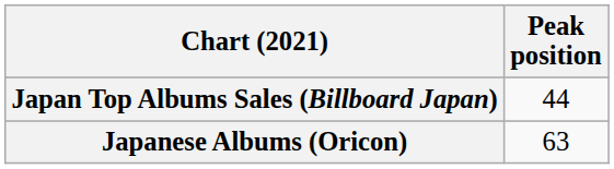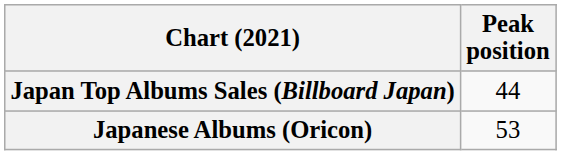 <table class="wikitable sortable plainrowheaders" style="text-align:center">
 <tr>
 <th scope="col">Chart (2021)</th>
 <th scope="col">Peak<br>position</th>
 </tr>
 <tr>
 <th scope="row">Japan Top Albums Sales (<em>Billboard Japan</em>)</th>
 <td>44</td>
 </tr>
 <tr>
 <th scope="row">Japanese Albums (Oricon)</th>
-<td>63</td>
+<td>53</td>
 </tr>
 </table>
